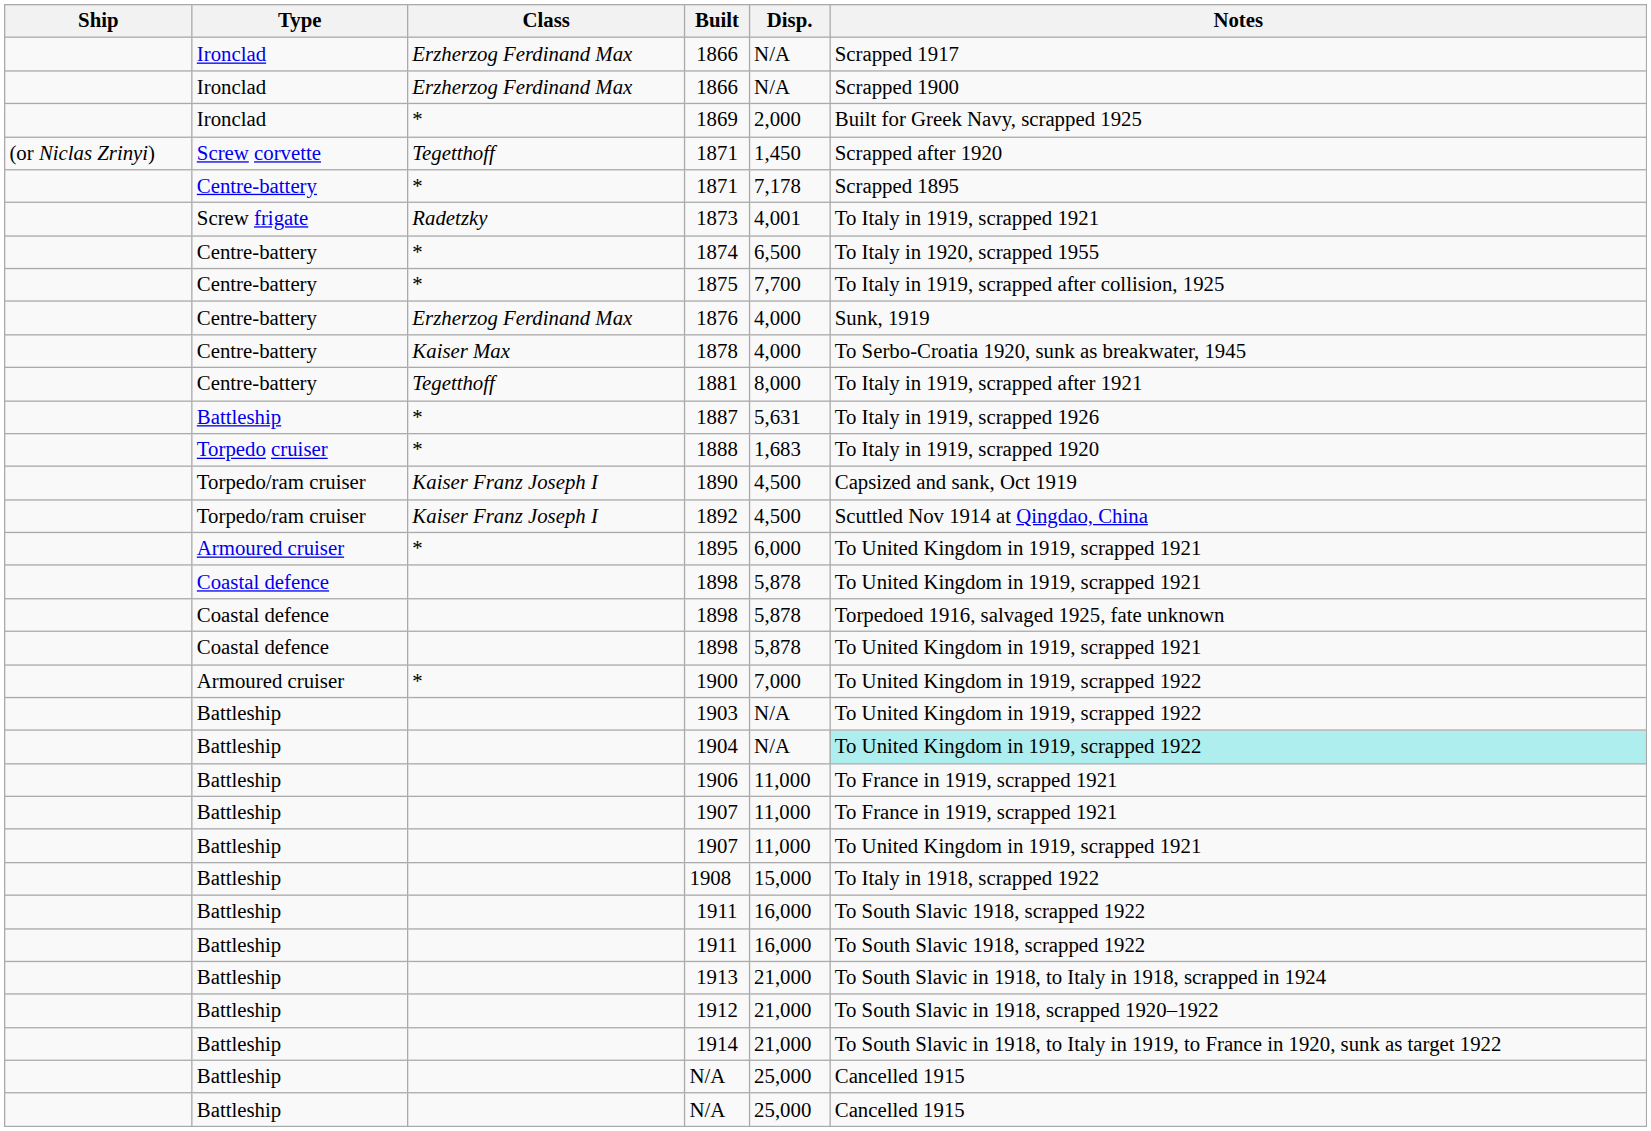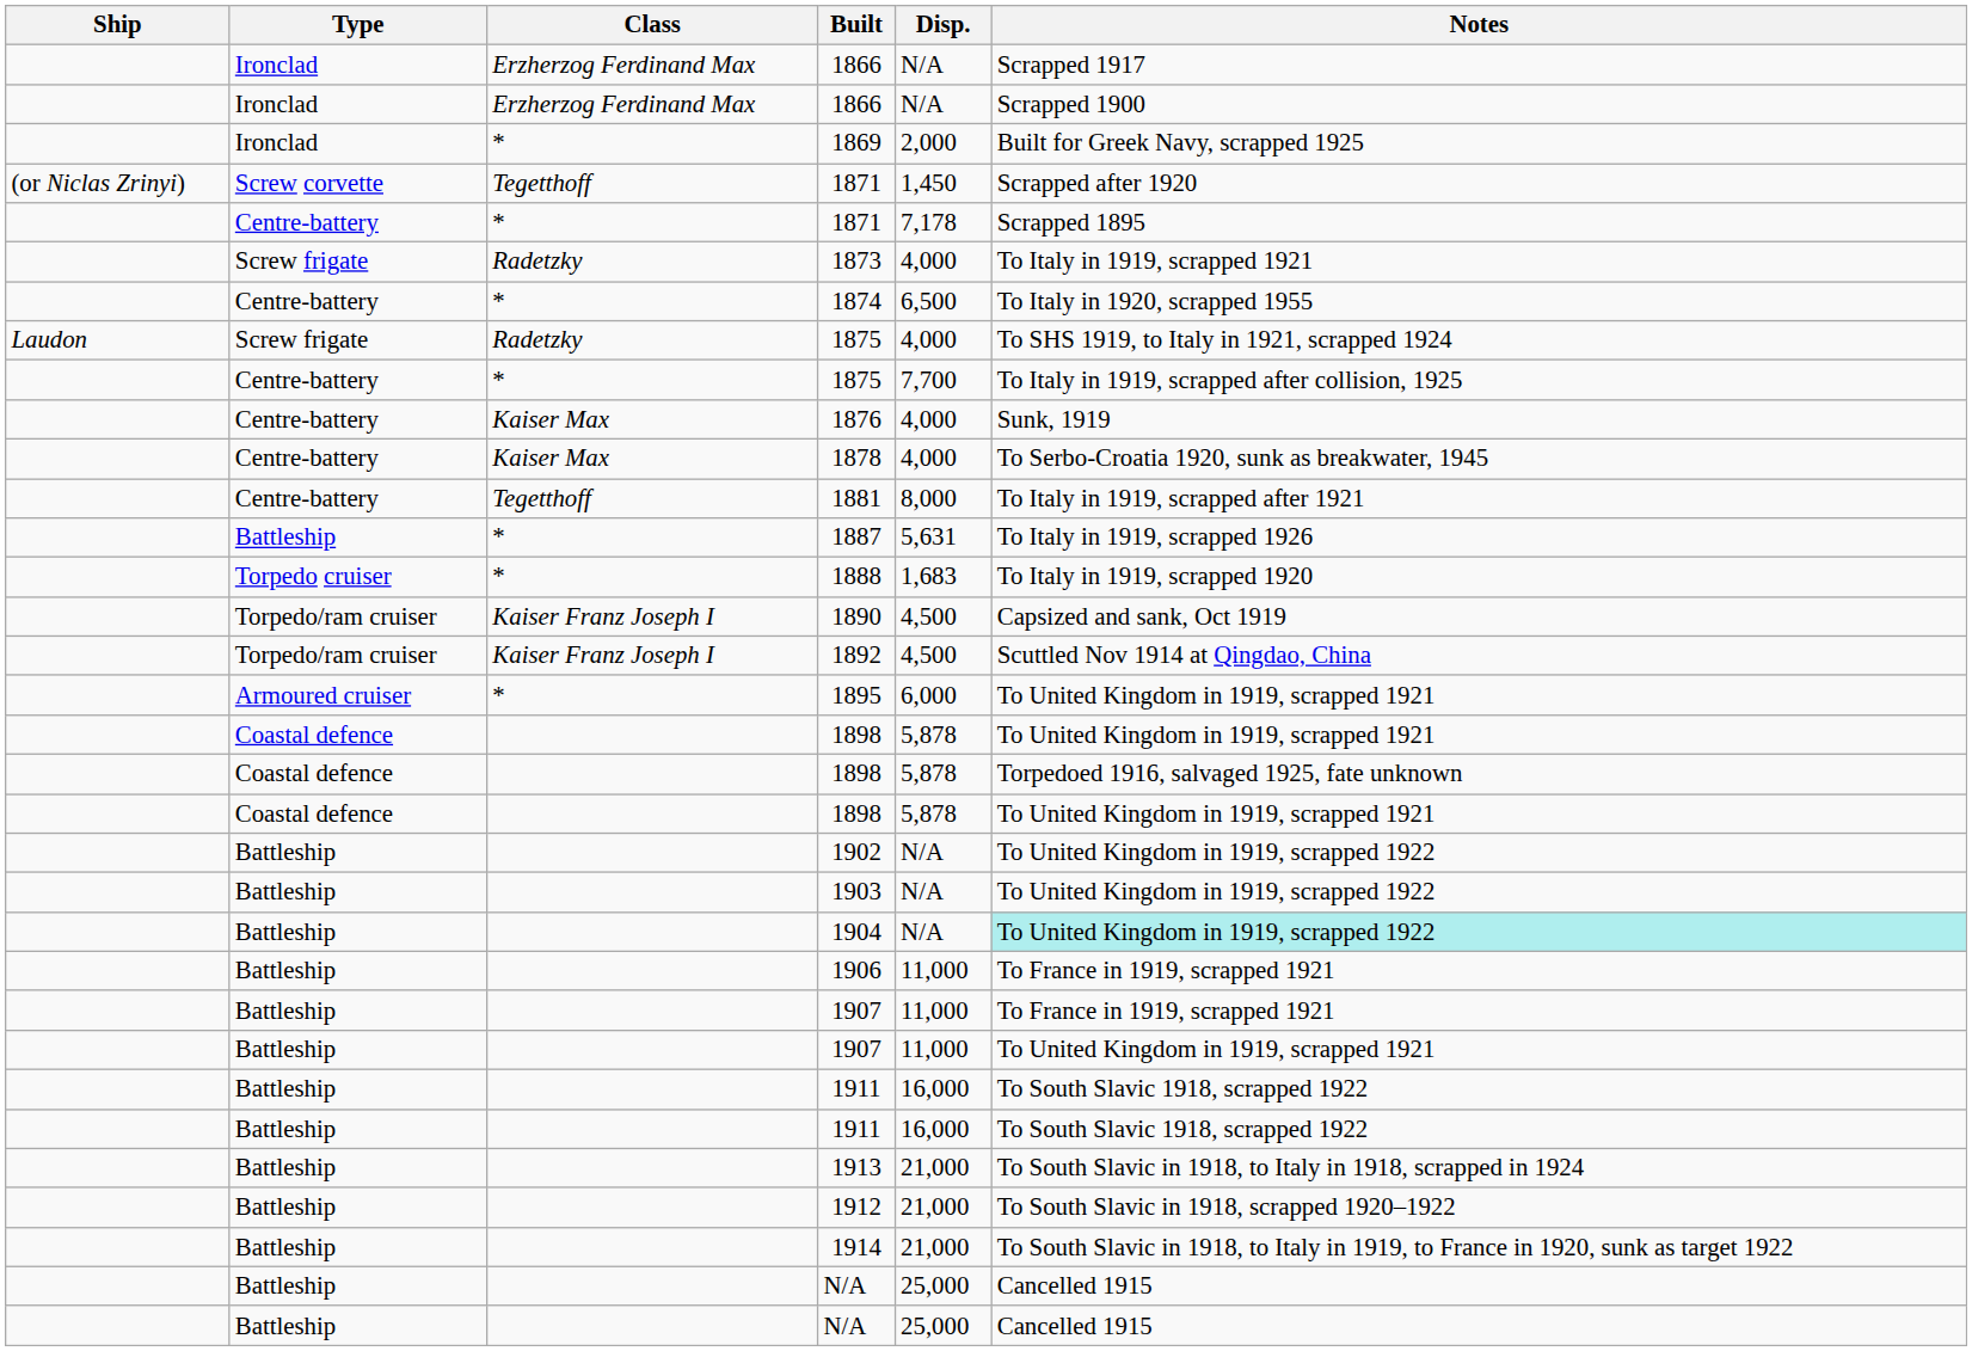 <table class="wikitable sortable nowraplinks" width=100%>
 <tr>
 <th>Ship</th>
 <th>Type</th>
 <th>Class</th>
 <th>Built</th>
 <th>Disp.</th>
 <th class=unsortable>Notes</th>
 </tr>
 <tr>
 <td></td>
 <td><a href='#'>Ironclad</a></td>
 <td><em>Erzherzog Ferdinand Max</em></td>
 <td align=center>1866</td>
 <td>N/A</td>
 <td>Scrapped 1917</td>
 </tr>
 <tr>
 <td></td>
 <td>Ironclad</td>
 <td><em>Erzherzog Ferdinand Max</em></td>
 <td align=center>1866</td>
 <td>N/A</td>
 <td>Scrapped 1900</td>
 </tr>
 <tr>
 <td></td>
 <td>Ironclad</td>
 <td>*</td>
 <td align=center>1869</td>
 <td>2,000</td>
 <td>Built for Greek Navy, scrapped 1925</td>
 </tr>
 <tr>
 <td> (or <em>Niclas Zrinyi</em>)</td>
 <td><a href='#'>Screw</a> <a href='#'>corvette</a></td>
 <td><em>Tegetthoff</em></td>
 <td align=center>1871</td>
 <td>1,450</td>
 <td>Scrapped after 1920</td>
 </tr>
 <tr>
 <td></td>
 <td><a href='#'>Centre-battery</a></td>
 <td>*</td>
 <td align=center>1871</td>
 <td>7,178</td>
 <td>Scrapped 1895</td>
 </tr>
 <tr>
 <td></td>
 <td>Screw <a href='#'>frigate</a></td>
 <td><em>Radetzky</em></td>
 <td align=center>1873</td>
-<td>4,001</td>
+<td>4,000</td>
 <td>To Italy in 1919, scrapped 1921</td>
 </tr>
 <tr>
 <td></td>
 <td>Centre-battery</td>
 <td>*</td>
 <td align=center>1874</td>
 <td>6,500</td>
 <td>To Italy in 1920, scrapped 1955</td>
+</tr>
+<tr>
+<td><em>Laudon</em></td>
+<td>Screw frigate</td>
+<td><em>Radetzky</em></td>
+<td align=center>1875</td>
+<td>4,000</td>
+<td>To SHS 1919, to Italy in 1921, scrapped 1924</td>
 </tr>
 <tr>
 <td></td>
 <td>Centre-battery</td>
 <td>*</td>
 <td align=center>1875</td>
 <td>7,700</td>
 <td>To Italy in 1919, scrapped after collision, 1925</td>
 </tr>
 <tr>
 <td></td>
 <td>Centre-battery</td>
-<td><em>Erzherzog Ferdinand Max</em></td>
+<td><em>Kaiser Max</em></td>
 <td align=center>1876</td>
 <td>4,000</td>
 <td>Sunk, 1919</td>
 </tr>
 <tr>
 <td></td>
 <td>Centre-battery</td>
 <td><em>Kaiser Max</em></td>
 <td align=center>1878</td>
 <td>4,000</td>
 <td>To Serbo-Croatia 1920, sunk as breakwater, 1945</td>
 </tr>
 <tr>
 <td></td>
 <td>Centre-battery</td>
 <td><em>Tegetthoff</em></td>
 <td align=center>1881</td>
 <td>8,000</td>
 <td>To Italy in 1919, scrapped after 1921</td>
 </tr>
 <tr>
 <td></td>
 <td><a href='#'>Battleship</a></td>
 <td>*</td>
 <td align=center>1887</td>
 <td>5,631</td>
 <td align="left">To Italy in 1919, scrapped 1926</td>
 </tr>
 <tr>
 <td></td>
 <td><a href='#'>Torpedo</a> <a href='#'>cruiser</a></td>
 <td>*</td>
 <td align=center>1888</td>
 <td>1,683</td>
 <td>To Italy in 1919, scrapped 1920</td>
 </tr>
 <tr>
 <td></td>
 <td>Torpedo/ram cruiser</td>
 <td><em>Kaiser Franz Joseph I</em></td>
 <td align=center>1890</td>
 <td>4,500</td>
 <td>Capsized and sank, Oct 1919</td>
 </tr>
 <tr>
 <td></td>
 <td>Torpedo/ram cruiser</td>
 <td><em>Kaiser Franz Joseph I</em></td>
 <td align=center>1892</td>
 <td>4,500</td>
 <td>Scuttled Nov 1914 at <a href='#'>Qingdao, China</a></td>
 </tr>
 <tr>
 <td></td>
 <td><a href='#'>Armoured cruiser</a></td>
 <td>*</td>
 <td align=center>1895</td>
 <td>6,000</td>
 <td>To United Kingdom in 1919, scrapped 1921</td>
 </tr>
 <tr>
 <td></td>
 <td><a href='#'>Coastal defence</a></td>
 <td></td>
 <td align=center>1898</td>
 <td>5,878</td>
 <td>To United Kingdom in 1919, scrapped 1921</td>
 </tr>
 <tr>
 <td></td>
 <td>Coastal defence</td>
 <td></td>
 <td align=center>1898</td>
 <td>5,878</td>
 <td>Torpedoed 1916, salvaged 1925, fate unknown</td>
 </tr>
 <tr>
 <td></td>
 <td>Coastal defence</td>
 <td></td>
 <td align=center>1898</td>
 <td>5,878</td>
 <td>To United Kingdom in 1919, scrapped 1921</td>
 </tr>
 <tr>
 <td></td>
-<td>Armoured cruiser</td>
-<td>*</td>
-<td align=center>1900</td>
-<td>7,000</td>
+<td>Battleship</td>
+<td></td>
+<td align=center>1902</td>
+<td>N/A</td>
 <td>To United Kingdom in 1919, scrapped 1922</td>
 </tr>
 <tr>
 <td></td>
 <td>Battleship</td>
 <td></td>
 <td align=center>1903</td>
 <td>N/A</td>
 <td>To United Kingdom in 1919, scrapped 1922</td>
 </tr>
 <tr>
 <td></td>
 <td>Battleship</td>
 <td></td>
 <td align=center>1904</td>
 <td>N/A</td>
 <td style="background: paleturquoise;">To United Kingdom in 1919, scrapped 1922</td>
 </tr>
 <tr>
 <td></td>
 <td>Battleship</td>
 <td></td>
 <td align=center>1906</td>
 <td>11,000</td>
 <td>To France in 1919, scrapped 1921</td>
 </tr>
 <tr>
 <td></td>
 <td>Battleship</td>
 <td></td>
 <td align=center>1907</td>
 <td>11,000</td>
 <td>To France in 1919, scrapped 1921</td>
 </tr>
 <tr>
 <td></td>
 <td>Battleship</td>
 <td></td>
 <td align=center>1907</td>
 <td>11,000</td>
 <td>To United Kingdom in 1919, scrapped 1921</td>
-</tr>
-<tr>
-<td></td>
-<td>Battleship</td>
-<td></td>
-<td>1908</td>
-<td>15,000</td>
-<td>To Italy in 1918, scrapped 1922</td>
 </tr>
 <tr>
 <td></td>
 <td>Battleship</td>
 <td></td>
 <td align=center>1911</td>
 <td>16,000</td>
 <td>To South Slavic 1918, scrapped 1922</td>
 </tr>
 <tr>
 <td></td>
 <td>Battleship</td>
 <td></td>
 <td align=center>1911</td>
 <td>16,000</td>
 <td>To South Slavic 1918, scrapped 1922</td>
 </tr>
 <tr>
 <td></td>
 <td>Battleship</td>
 <td></td>
 <td align=center>1913</td>
 <td>21,000</td>
 <td>To South Slavic in 1918, to Italy in 1918, scrapped in 1924</td>
 </tr>
 <tr>
 <td></td>
 <td>Battleship</td>
 <td></td>
 <td align=center>1912</td>
 <td>21,000</td>
 <td>To South Slavic in 1918, scrapped 1920–1922</td>
 </tr>
 <tr>
 <td></td>
 <td>Battleship</td>
 <td></td>
 <td align=center>1914</td>
 <td>21,000</td>
 <td>To South Slavic in 1918, to Italy in 1919, to France in 1920, sunk as target 1922</td>
 </tr>
 <tr>
 <td></td>
 <td>Battleship</td>
 <td></td>
 <td>N/A</td>
 <td>25,000</td>
 <td>Cancelled 1915</td>
 </tr>
 <tr>
 <td></td>
 <td>Battleship</td>
 <td></td>
 <td>N/A</td>
 <td>25,000</td>
 <td>Cancelled 1915</td>
 </tr>
 <tr>
 </tr>
 </table>
